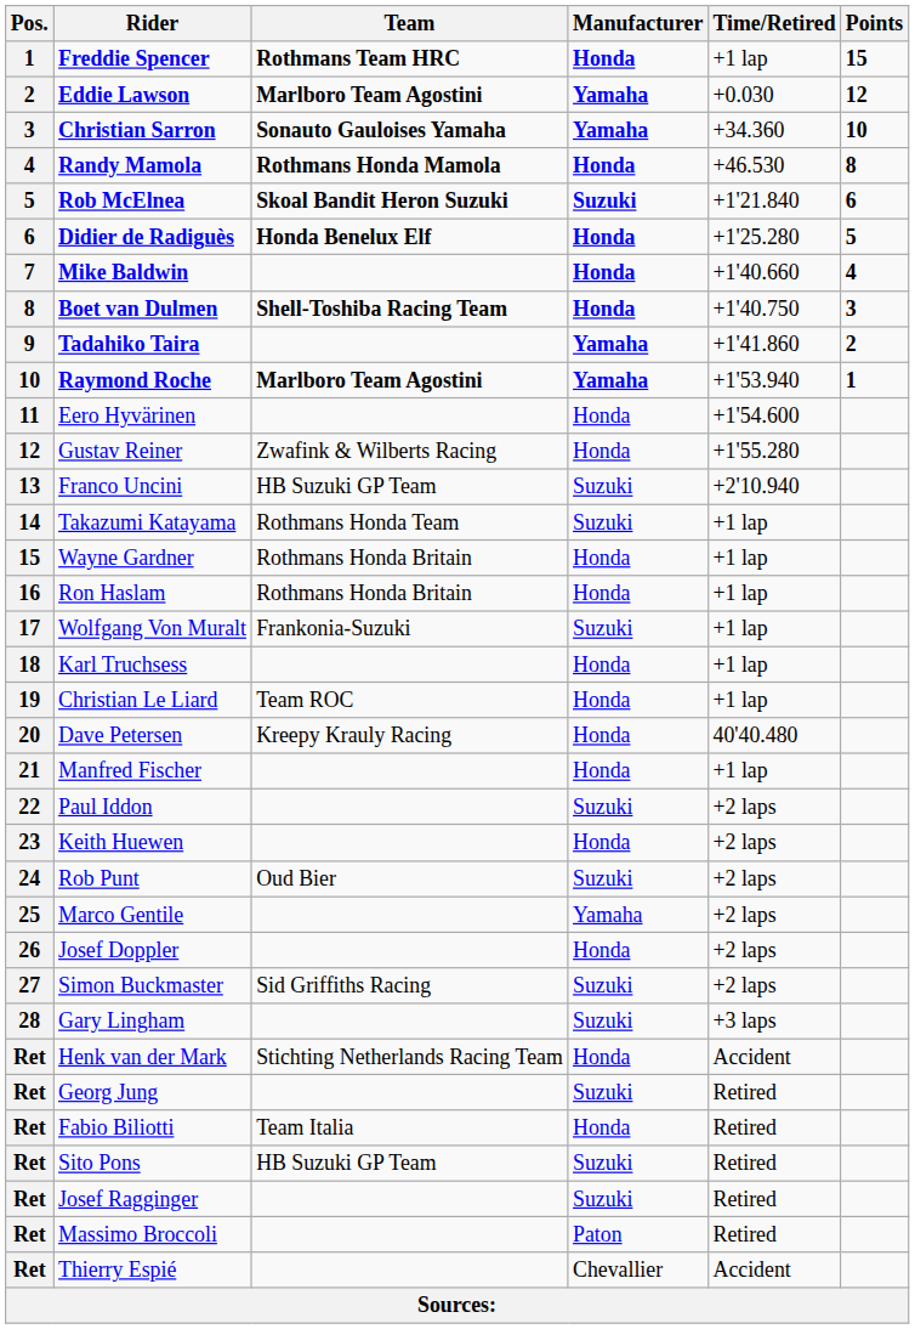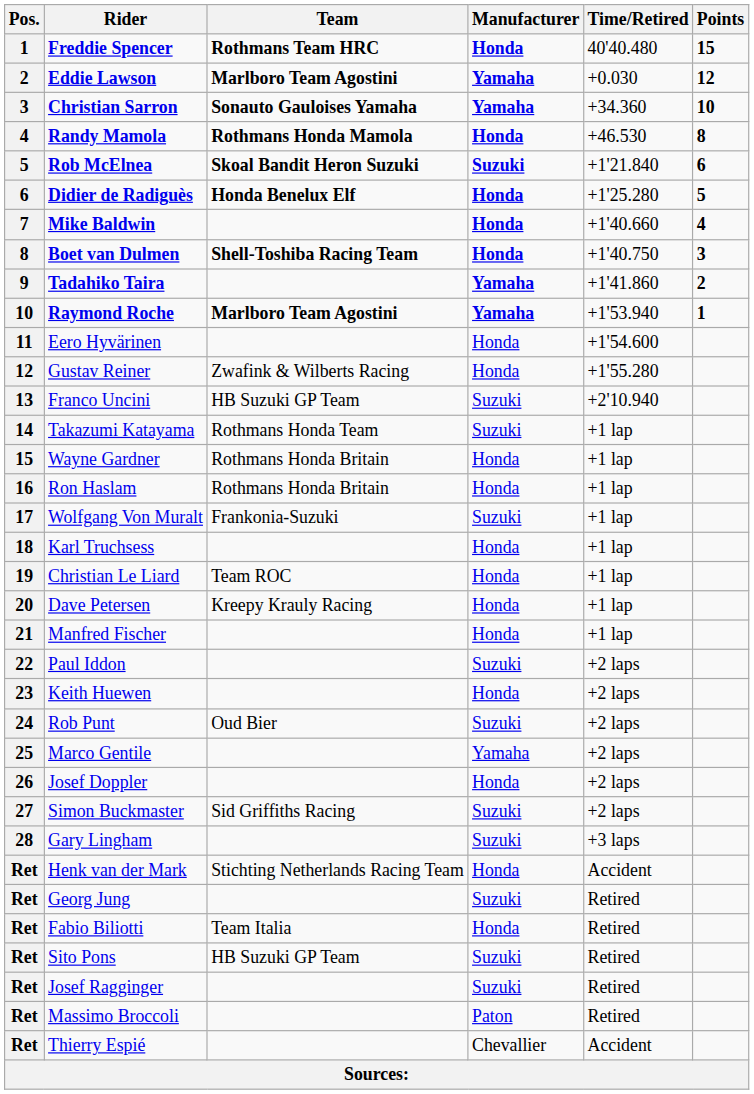 <table class="wikitable" style="font-size: 95%;">
 <tr>
 <th>Pos.</th>
 <th>Rider</th>
 <th>Team</th>
 <th>Manufacturer</th>
 <th>Time/Retired</th>
 <th>Points</th>
 </tr>
 <tr>
 <th>1</th>
 <td> <strong><a href='#'>Freddie Spencer</a></strong></td>
 <td><strong>Rothmans Team HRC</strong></td>
 <td><strong><a href='#'>Honda</a></strong></td>
-<td>+1 lap</td>
+<td>40'40.480</td>
 <td><strong>15</strong></td>
 </tr>
 <tr>
 <th>2</th>
 <td> <strong><a href='#'>Eddie Lawson</a></strong></td>
 <td><strong>Marlboro Team Agostini</strong></td>
 <td><strong><a href='#'>Yamaha</a></strong></td>
 <td>+0.030</td>
 <td><strong>12</strong></td>
 </tr>
 <tr>
 <th>3</th>
 <td> <strong><a href='#'>Christian Sarron</a></strong></td>
 <td><strong>Sonauto Gauloises Yamaha</strong></td>
 <td><strong><a href='#'>Yamaha</a></strong></td>
 <td>+34.360</td>
 <td><strong>10</strong></td>
 </tr>
 <tr>
 <th>4</th>
 <td> <strong><a href='#'>Randy Mamola</a></strong></td>
 <td><strong>Rothmans Honda Mamola</strong></td>
 <td><strong><a href='#'>Honda</a></strong></td>
 <td>+46.530</td>
 <td><strong>8</strong></td>
 </tr>
 <tr>
 <th>5</th>
 <td> <strong><a href='#'>Rob McElnea</a></strong></td>
 <td><strong>Skoal Bandit Heron Suzuki</strong></td>
 <td><strong><a href='#'>Suzuki</a></strong></td>
 <td>+1'21.840</td>
 <td><strong>6</strong></td>
 </tr>
 <tr>
 <th>6</th>
 <td> <strong><a href='#'>Didier de Radiguès</a></strong></td>
 <td><strong>Honda Benelux Elf</strong></td>
 <td><strong><a href='#'>Honda</a></strong></td>
 <td>+1'25.280</td>
 <td><strong>5</strong></td>
 </tr>
 <tr>
 <th>7</th>
 <td> <strong><a href='#'>Mike Baldwin</a></strong></td>
 <td></td>
 <td><strong><a href='#'>Honda</a></strong></td>
 <td>+1'40.660</td>
 <td><strong>4</strong></td>
 </tr>
 <tr>
 <th>8</th>
 <td> <strong><a href='#'>Boet van Dulmen</a></strong></td>
 <td><strong>Shell-Toshiba Racing Team</strong></td>
 <td><strong><a href='#'>Honda</a></strong></td>
 <td>+1'40.750</td>
 <td><strong>3</strong></td>
 </tr>
 <tr>
 <th>9</th>
 <td> <strong><a href='#'>Tadahiko Taira</a></strong></td>
 <td></td>
 <td><strong><a href='#'>Yamaha</a></strong></td>
 <td>+1'41.860</td>
 <td><strong>2</strong></td>
 </tr>
 <tr>
 <th>10</th>
 <td> <strong><a href='#'>Raymond Roche</a></strong></td>
 <td><strong>Marlboro Team Agostini</strong></td>
 <td><strong><a href='#'>Yamaha</a></strong></td>
 <td>+1'53.940</td>
 <td><strong>1</strong></td>
 </tr>
 <tr>
 <th>11</th>
 <td> <a href='#'>Eero Hyvärinen</a></td>
 <td></td>
 <td><a href='#'>Honda</a></td>
 <td>+1'54.600</td>
 <td></td>
 </tr>
 <tr>
 <th>12</th>
 <td> <a href='#'>Gustav Reiner</a></td>
 <td>Zwafink & Wilberts Racing</td>
 <td><a href='#'>Honda</a></td>
 <td>+1'55.280</td>
 <td></td>
 </tr>
 <tr>
 <th>13</th>
 <td> <a href='#'>Franco Uncini</a></td>
 <td>HB Suzuki GP Team</td>
 <td><a href='#'>Suzuki</a></td>
 <td>+2'10.940</td>
 <td></td>
 </tr>
 <tr>
 <th>14</th>
 <td> <a href='#'>Takazumi Katayama</a></td>
 <td>Rothmans Honda Team</td>
 <td><a href='#'>Suzuki</a></td>
 <td>+1 lap</td>
 <td></td>
 </tr>
 <tr>
 <th>15</th>
 <td> <a href='#'>Wayne Gardner</a></td>
 <td>Rothmans Honda Britain</td>
 <td><a href='#'>Honda</a></td>
 <td>+1 lap</td>
 <td></td>
 </tr>
 <tr>
 <th>16</th>
 <td> <a href='#'>Ron Haslam</a></td>
 <td>Rothmans Honda Britain</td>
 <td><a href='#'>Honda</a></td>
 <td>+1 lap</td>
 <td></td>
 </tr>
 <tr>
 <th>17</th>
 <td> <a href='#'>Wolfgang Von Muralt</a></td>
 <td>Frankonia-Suzuki</td>
 <td><a href='#'>Suzuki</a></td>
 <td>+1 lap</td>
 <td></td>
 </tr>
 <tr>
 <th>18</th>
 <td> <a href='#'>Karl Truchsess</a></td>
 <td></td>
 <td><a href='#'>Honda</a></td>
 <td>+1 lap</td>
 <td></td>
 </tr>
 <tr>
 <th>19</th>
 <td> <a href='#'>Christian Le Liard</a></td>
 <td>Team ROC</td>
 <td><a href='#'>Honda</a></td>
 <td>+1 lap</td>
 <td></td>
 </tr>
 <tr>
 <th>20</th>
 <td> <a href='#'>Dave Petersen</a></td>
 <td>Kreepy Krauly Racing</td>
 <td><a href='#'>Honda</a></td>
-<td>40'40.480</td>
+<td>+1 lap</td>
 <td></td>
 </tr>
 <tr>
 <th>21</th>
 <td> <a href='#'>Manfred Fischer</a></td>
 <td></td>
 <td><a href='#'>Honda</a></td>
 <td>+1 lap</td>
 <td></td>
 </tr>
 <tr>
 <th>22</th>
 <td> <a href='#'>Paul Iddon</a></td>
 <td></td>
 <td><a href='#'>Suzuki</a></td>
 <td>+2 laps</td>
 <td></td>
 </tr>
 <tr>
 <th>23</th>
 <td> <a href='#'>Keith Huewen</a></td>
 <td></td>
 <td><a href='#'>Honda</a></td>
 <td>+2 laps</td>
 <td></td>
 </tr>
 <tr>
 <th>24</th>
 <td> <a href='#'>Rob Punt</a></td>
 <td>Oud Bier</td>
 <td><a href='#'>Suzuki</a></td>
 <td>+2 laps</td>
 <td></td>
 </tr>
 <tr>
 <th>25</th>
 <td> <a href='#'>Marco Gentile</a></td>
 <td></td>
 <td><a href='#'>Yamaha</a></td>
 <td>+2 laps</td>
 <td></td>
 </tr>
 <tr>
 <th>26</th>
 <td> <a href='#'>Josef Doppler</a></td>
 <td></td>
 <td><a href='#'>Honda</a></td>
 <td>+2 laps</td>
 <td></td>
 </tr>
 <tr>
 <th>27</th>
 <td> <a href='#'>Simon Buckmaster</a></td>
 <td>Sid Griffiths Racing</td>
 <td><a href='#'>Suzuki</a></td>
 <td>+2 laps</td>
 <td></td>
 </tr>
 <tr>
 <th>28</th>
 <td> <a href='#'>Gary Lingham</a></td>
 <td></td>
 <td><a href='#'>Suzuki</a></td>
 <td>+3 laps</td>
 <td></td>
 </tr>
 <tr>
 <th>Ret</th>
 <td> <a href='#'>Henk van der Mark</a></td>
 <td>Stichting Netherlands Racing Team</td>
 <td><a href='#'>Honda</a></td>
 <td>Accident</td>
 <td></td>
 </tr>
 <tr>
 <th>Ret</th>
 <td> <a href='#'>Georg Jung</a></td>
 <td></td>
 <td><a href='#'>Suzuki</a></td>
 <td>Retired</td>
 <td></td>
 </tr>
 <tr>
 <th>Ret</th>
 <td> <a href='#'>Fabio Biliotti</a></td>
 <td>Team Italia</td>
 <td><a href='#'>Honda</a></td>
 <td>Retired</td>
 <td></td>
 </tr>
 <tr>
 <th>Ret</th>
 <td> <a href='#'>Sito Pons</a></td>
 <td>HB Suzuki GP Team</td>
 <td><a href='#'>Suzuki</a></td>
 <td>Retired</td>
 <td></td>
 </tr>
 <tr>
 <th>Ret</th>
 <td> <a href='#'>Josef Ragginger</a></td>
 <td></td>
 <td><a href='#'>Suzuki</a></td>
 <td>Retired</td>
 <td></td>
 </tr>
 <tr>
 <th>Ret</th>
 <td> <a href='#'>Massimo Broccoli</a></td>
 <td></td>
 <td><a href='#'>Paton</a></td>
 <td>Retired</td>
 <td></td>
 </tr>
 <tr>
 <th>Ret</th>
 <td> <a href='#'>Thierry Espié</a></td>
 <td></td>
 <td>Chevallier</td>
 <td>Accident</td>
 <td></td>
 </tr>
 <tr>
 <th colspan=8>Sources: </th>
 </tr>
 </table>
